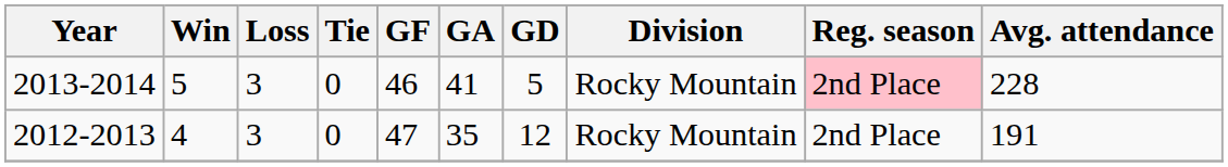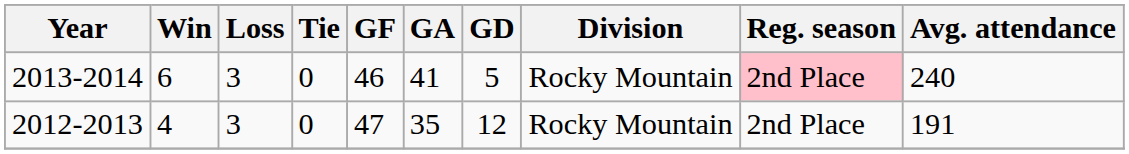 <table class="wikitable">
 <tr>
 <th>Year</th>
 <th>Win</th>
 <th>Loss</th>
 <th>Tie</th>
 <th>GF</th>
 <th>GA</th>
 <th>GD</th>
 <th>Division</th>
 <th>Reg. season</th>
 <th>Avg. attendance</th>
 </tr>
 <tr>
 <td>2013-2014</td>
-<td>5</td>
+<td>6</td>
 <td>3</td>
 <td>0</td>
 <td>46</td>
 <td>41</td>
 <td align="center">5</td>
 <td>Rocky Mountain</td>
 <td style="background: pink;">2nd Place</td>
-<td>228</td>
+<td>240</td>
 </tr>
 <tr>
 <td>2012-2013</td>
 <td>4</td>
 <td>3</td>
 <td>0</td>
 <td>47</td>
 <td>35</td>
 <td align="center">12</td>
 <td>Rocky Mountain</td>
 <td>2nd Place</td>
 <td>191</td>
 </tr>
 <tr>
 </tr>
 </table>
